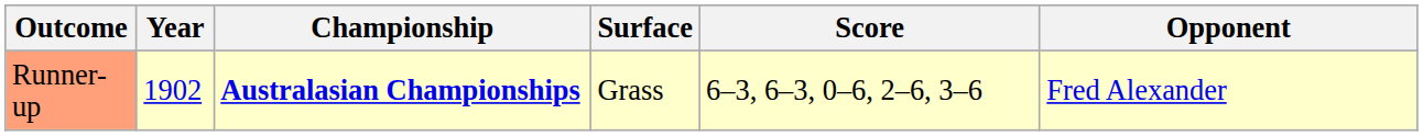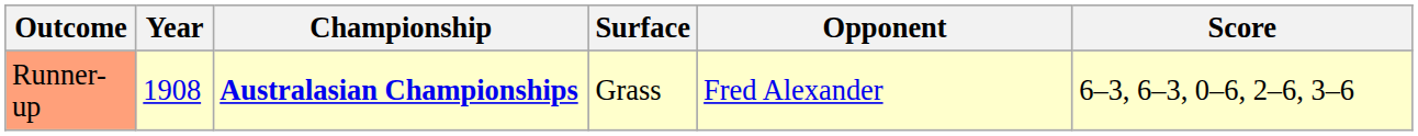 <table class='sortable wikitable'>
 <tr>
 <th style="width:65px">Outcome</th>
 <th style="width:35px">Year</th>
 <th style="width:200px">Championship</th>
 <th style="width:50px">Surface</th>
+<th style="width:200px">Opponent</th>
 <th style="width:180px" class="unsortable">Score</th>
-<th style="width:200px">Opponent</th>
 </tr>
 <tr style="background:#ffc;">
 <td style="background:#ffa07a;">Runner-up</td>
-<td><a href='#'>1902</a></td>
+<td><a href='#'>1908</a></td>
 <td><strong><a href='#'>Australasian Championships</a></strong></td>
 <td>Grass</td>
+<td> <a href='#'>Fred Alexander</a></td>
 <td>6–3, 6–3, 0–6, 2–6, 3–6</td>
-<td> <a href='#'>Fred Alexander</a></td>
 </tr>
 </table>
